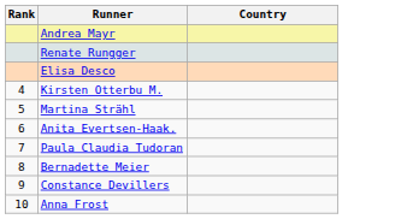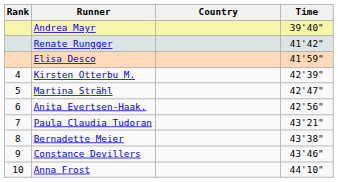 <table class="wikitable" style="text-align:center; font-size: 90%; border: gray solid 1px;border-collapse:collapse;">
 <tr bgcolor="#E4E4E4">
 <th style="border-bottom:1px solid #AAAAAA" width=10>Rank</th>
 <th style="border-bottom:1px solid #AAAAAA" width=150>Runner</th>
 <th style="border-bottom:1px solid #AAAAAA" width=150>Country</th>
+<th style="border-bottom:1px solid #AAAAAA" width=60>Time</th>
 </tr>
 <tr bgcolor=F7F6A8>
 <td></td>
 <td align=left><a href='#'>Andrea Mayr</a></td>
 <td align=left></td>
+<td>39'40"</td>
 </tr>
 <tr bgcolor=DCE5E5>
 <td></td>
 <td align=left><a href='#'>Renate Rungger</a></td>
 <td align=left></td>
+<td>41'42"</td>
 </tr>
 <tr bgcolor=FFDAB9>
 <td></td>
 <td align=left><a href='#'>Elisa Desco</a></td>
 <td align=left></td>
+<td>41'59"</td>
 </tr>
 <tr>
 <td>4</td>
 <td align=left><a href='#'>Kirsten Otterbu M.</a></td>
 <td align=left></td>
+<td>42'39"</td>
 </tr>
 <tr>
 <td>5</td>
 <td align=left><a href='#'>Martina Strähl</a></td>
 <td align=left></td>
+<td>42'47"</td>
 </tr>
 <tr>
 <td>6</td>
 <td align=left><a href='#'>Anita Evertsen-Haak.</a></td>
 <td align=left></td>
+<td>42'56"</td>
 </tr>
 <tr>
 <td>7</td>
 <td align=left><a href='#'>Paula Claudia Tudoran</a></td>
 <td align=left></td>
+<td>43'21"</td>
 </tr>
 <tr>
 <td>8</td>
 <td align=left><a href='#'>Bernadette Meier</a></td>
 <td align=left></td>
+<td>43'38"</td>
 </tr>
 <tr>
 <td>9</td>
 <td align=left><a href='#'>Constance Devillers</a></td>
 <td align=left></td>
+<td>43'46"</td>
 </tr>
 <tr>
 <td>10</td>
 <td align=left><a href='#'>Anna Frost</a></td>
 <td align=left></td>
+<td>44'10"</td>
 </tr>
 </table>
